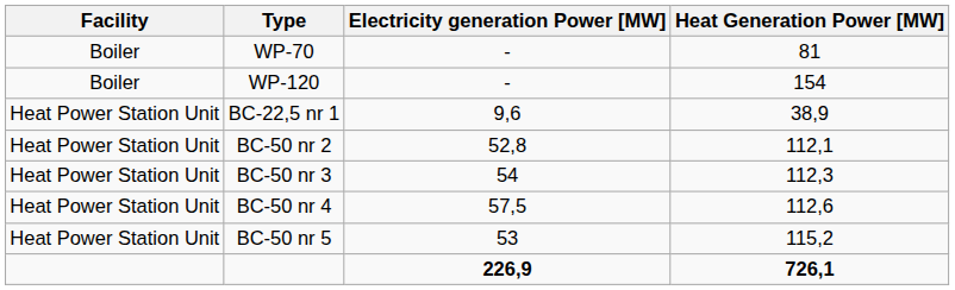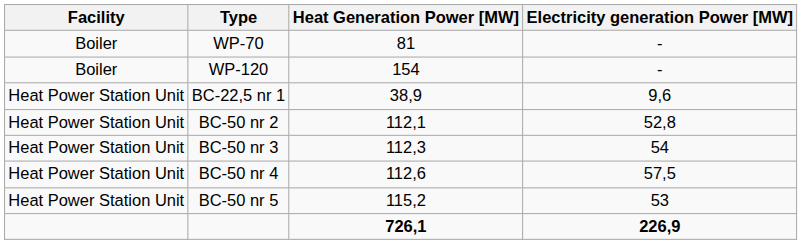 <table class="wikitable">
 <tr>
 <th>Facility</th>
 <th>Type</th>
+<th>Heat Generation Power [MW]</th>
 <th>Electricity generation Power [MW]</th>
-<th>Heat Generation Power [MW]</th>
 </tr>
 <tr>
 <td style="text-align:center">Boiler</td>
 <td style="text-align:center">WP-70</td>
+<td style="text-align:center">81</td>
 <td style="text-align:center">-</td>
-<td style="text-align:center">81</td>
 </tr>
 <tr>
 <td style="text-align:center">Boiler</td>
 <td style="text-align:center">WP-120</td>
+<td style="text-align:center">154</td>
 <td style="text-align:center">-</td>
-<td style="text-align:center">154</td>
 </tr>
 <tr>
 <td style="text-align:center">Heat Power Station Unit</td>
 <td style="text-align:center">BC-22,5 nr 1</td>
+<td style="text-align:center">38,9</td>
 <td style="text-align:center">9,6</td>
-<td style="text-align:center">38,9</td>
 </tr>
 <tr>
 <td style="text-align:center">Heat Power Station Unit</td>
 <td style="text-align:center">BC-50 nr 2</td>
+<td style="text-align:center">112,1</td>
 <td style="text-align:center">52,8</td>
-<td style="text-align:center">112,1</td>
 </tr>
 <tr>
 <td style="text-align:center">Heat Power Station Unit</td>
 <td style="text-align:center">BC-50 nr 3</td>
+<td style="text-align:center">112,3</td>
 <td style="text-align:center">54</td>
-<td style="text-align:center">112,3</td>
 </tr>
 <tr>
 <td style="text-align:center">Heat Power Station Unit</td>
 <td style="text-align:center">BC-50 nr 4</td>
+<td style="text-align:center">112,6</td>
 <td style="text-align:center">57,5</td>
-<td style="text-align:center">112,6</td>
 </tr>
 <tr>
 <td style="text-align:center">Heat Power Station Unit</td>
 <td style="text-align:center">BC-50 nr 5</td>
+<td style="text-align:center">115,2</td>
 <td style="text-align:center">53</td>
-<td style="text-align:center">115,2</td>
 </tr>
 <tr>
 <td style="text-align:center"></td>
 <td style="text-align:center"></td>
+<td style="text-align:center"><strong>726,1</strong><br></td>
 <td style="text-align:center"><strong>226,9</strong><br></td>
-<td style="text-align:center"><strong>726,1</strong><br></td>
 </tr>
 </table>
